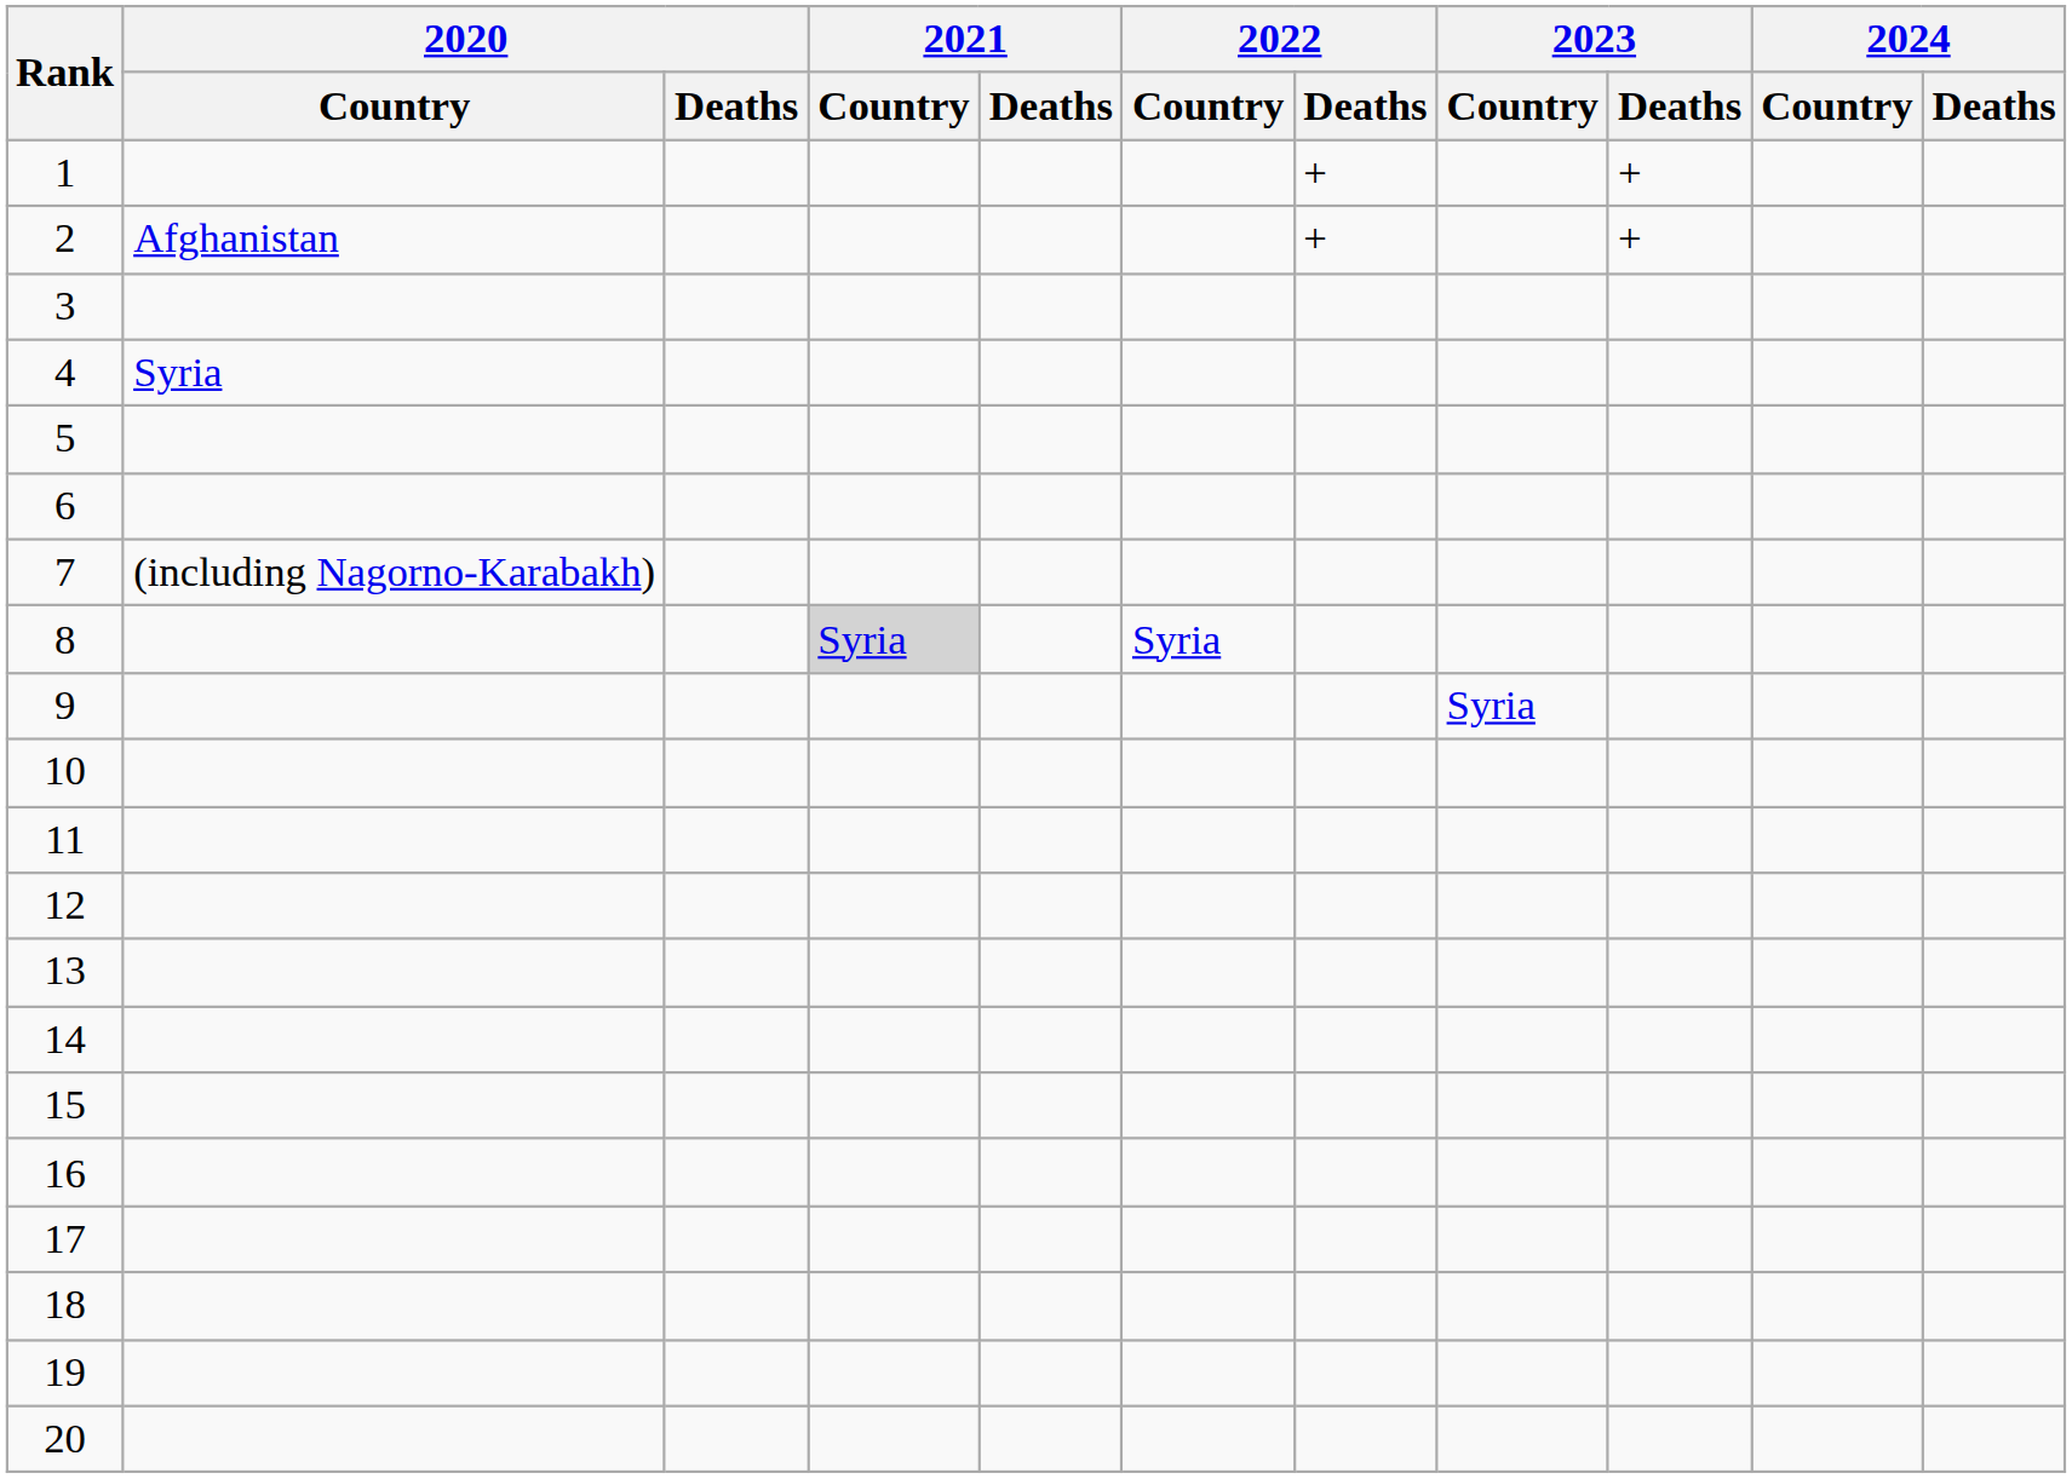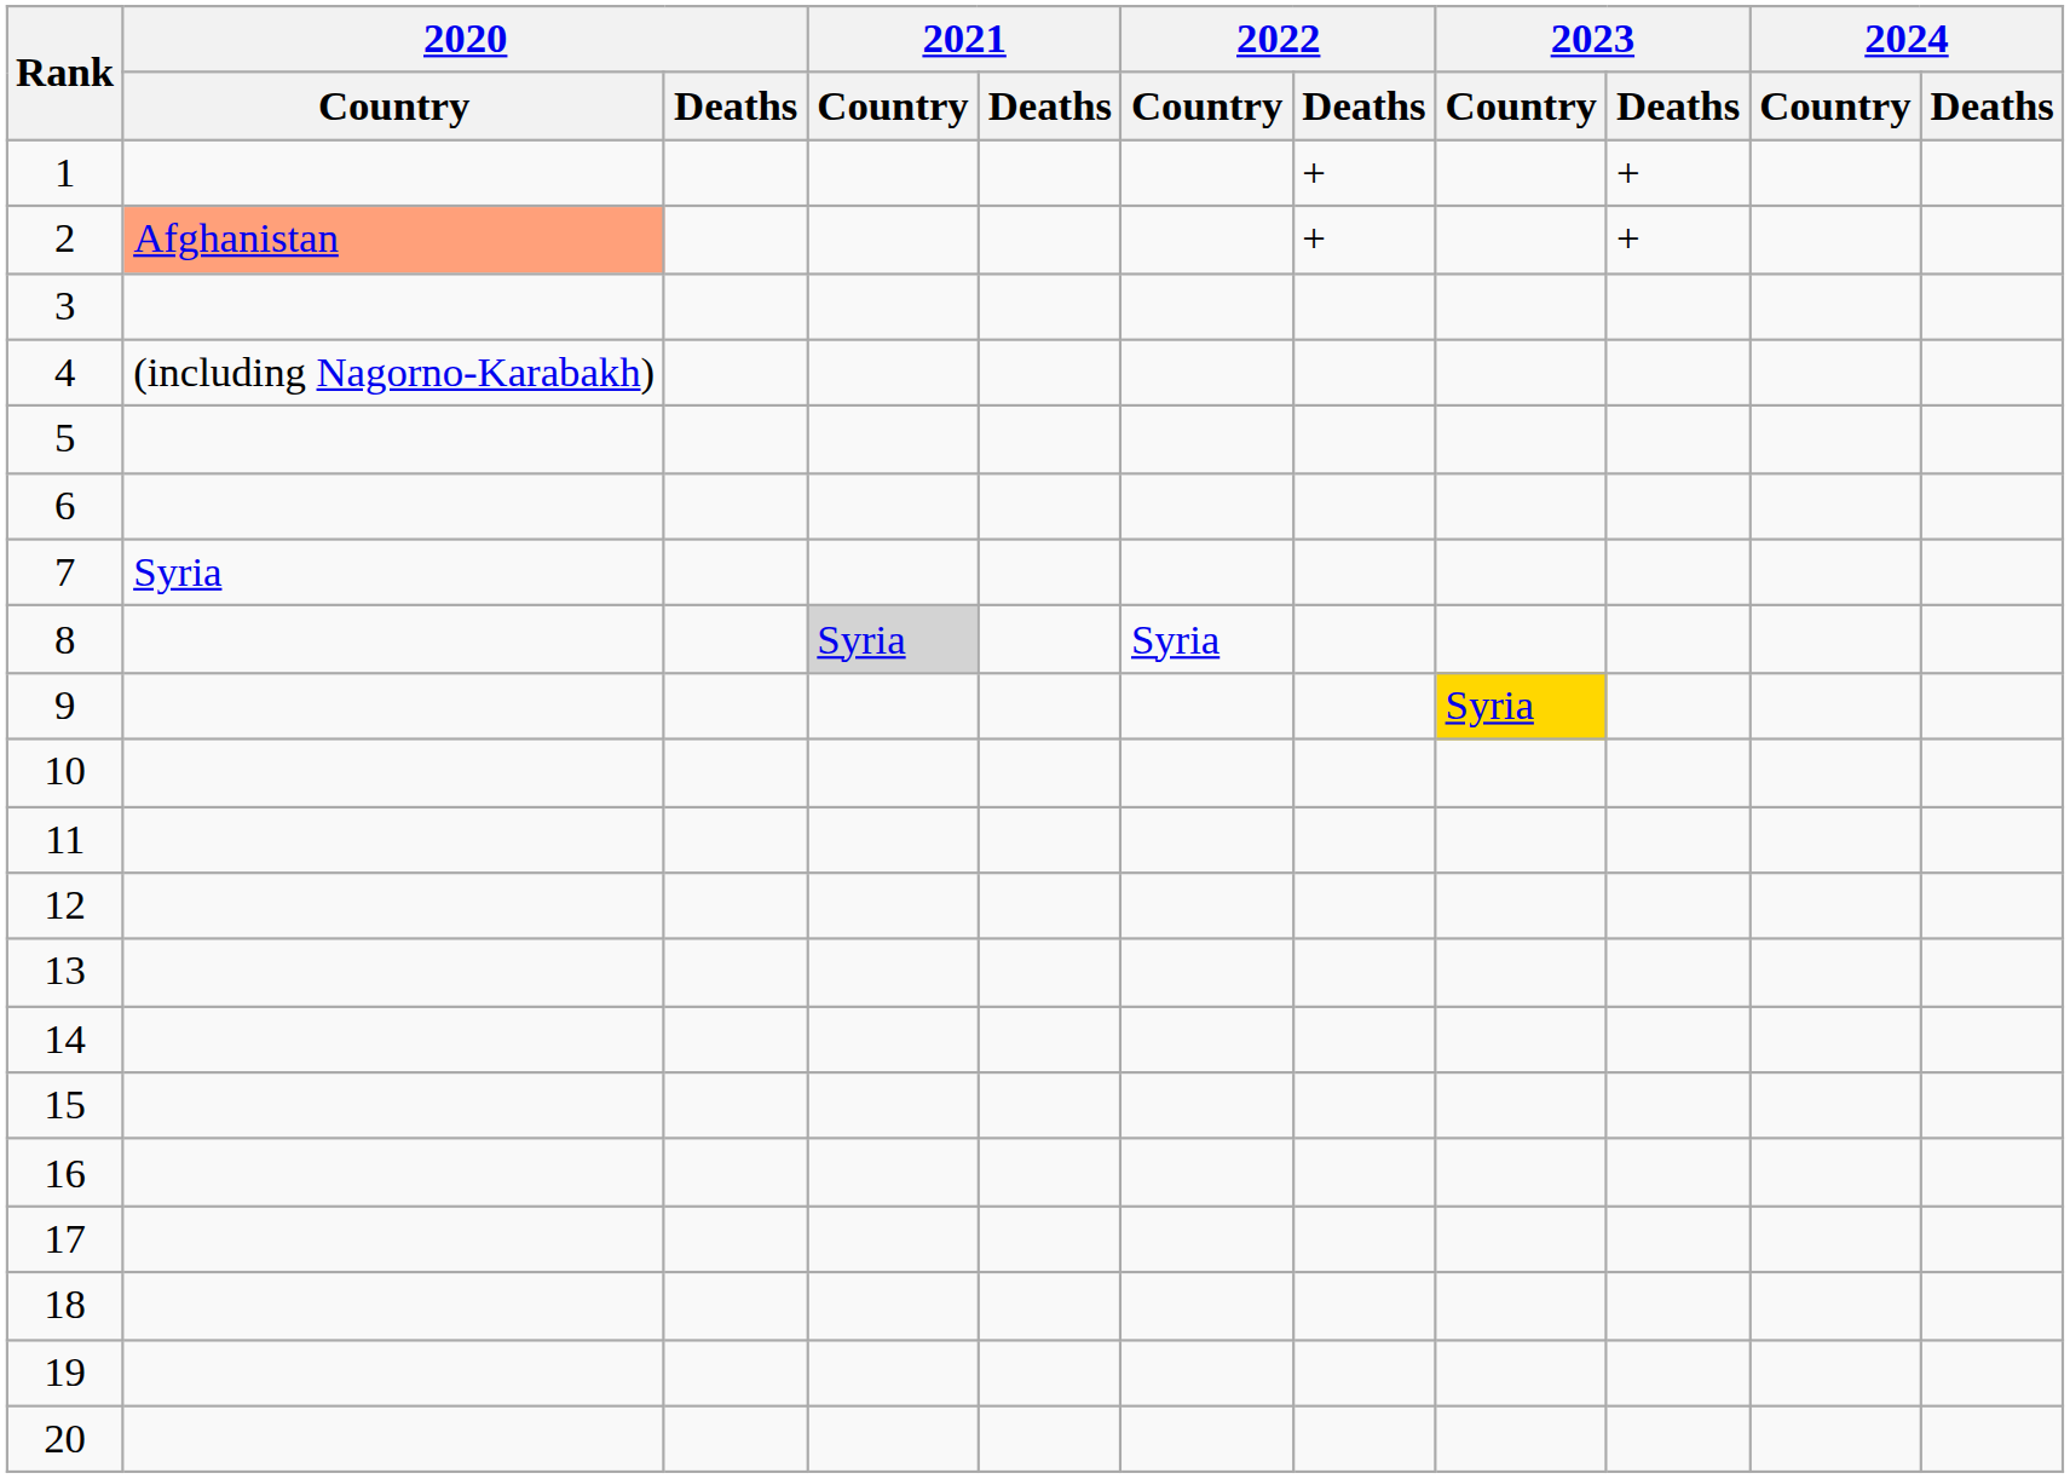 <table class="wikitable" style="margin:auto">
 <tr>
 <th rowspan="2">Rank</th>
 <th colspan="2" style="text-align: center;"><a href='#'>2020</a></th>
 <th colspan="2" style="text-align: center;"><a href='#'>2021</a></th>
 <th colspan="2" style="text-align: center;"><a href='#'>2022</a></th>
 <th colspan="2" style="text-align: center;"><a href='#'>2023</a></th>
 <th colspan="2" style="text-align: center;"><a href='#'>2024</a></th>
 </tr>
 <tr>
 <th>Country</th>
 <th>Deaths</th>
 <th>Country</th>
 <th>Deaths</th>
 <th>Country</th>
 <th>Deaths</th>
 <th>Country</th>
 <th>Deaths</th>
 <th>Country</th>
 <th>Deaths</th>
 </tr>
 <tr>
 <td align=center>1</td>
 <td></td>
 <td></td>
 <td></td>
 <td></td>
 <td></td>
 <td>+</td>
 <td></td>
 <td>+</td>
 <td></td>
 <td></td>
 </tr>
 <tr>
 <td align=center>2</td>
-<td> <a href='#'>Afghanistan</a></td>
+<td style="background: lightsalmon;"> <a href='#'>Afghanistan</a></td>
 <td></td>
 <td></td>
 <td></td>
 <td></td>
 <td>+</td>
 <td><em></em></td>
 <td>+</td>
 <td><em></em></td>
 <td></td>
 </tr>
 <tr>
 <td align=center>3</td>
 <td></td>
 <td></td>
 <td></td>
 <td></td>
 <td></td>
 <td></td>
 <td></td>
 <td></td>
 <td></td>
 <td></td>
 </tr>
 <tr>
 <td align=center>4</td>
-<td> <a href='#'>Syria</a></td>
+<td> (including <a href='#'>Nagorno-Karabakh</a>)</td>
 <td></td>
 <td></td>
 <td></td>
 <td></td>
 <td></td>
 <td></td>
 <td></td>
 <td></td>
 <td></td>
 </tr>
 <tr>
 <td align=center>5</td>
 <td></td>
 <td></td>
 <td></td>
 <td></td>
 <td></td>
 <td></td>
 <td></td>
 <td></td>
 <td></td>
 <td></td>
 </tr>
 <tr>
 <td align=center>6</td>
 <td></td>
 <td></td>
 <td></td>
 <td></td>
 <td></td>
 <td></td>
 <td></td>
 <td></td>
 <td></td>
 <td></td>
 </tr>
 <tr>
 <td align=center>7</td>
-<td> (including <a href='#'>Nagorno-Karabakh</a>)</td>
+<td> <a href='#'>Syria</a></td>
 <td></td>
 <td></td>
 <td></td>
 <td></td>
 <td></td>
 <td></td>
 <td></td>
 <td></td>
 <td></td>
 </tr>
 <tr>
 <td align=center>8</td>
 <td></td>
 <td></td>
 <td style="background: lightgrey;"> <a href='#'>Syria</a></td>
 <td></td>
 <td> <a href='#'>Syria</a></td>
 <td></td>
 <td></td>
 <td></td>
 <td></td>
 <td></td>
 </tr>
 <tr>
 <td align=center>9</td>
 <td></td>
 <td></td>
 <td></td>
 <td></td>
 <td></td>
 <td></td>
-<td> <a href='#'>Syria</a></td>
+<td style="background: gold;"> <a href='#'>Syria</a></td>
 <td></td>
 <td></td>
 <td></td>
 </tr>
 <tr>
 <td align=center>10</td>
 <td></td>
 <td></td>
 <td></td>
 <td></td>
 <td></td>
 <td></td>
 <td></td>
 <td></td>
 <td></td>
 <td></td>
 </tr>
 <tr>
 <td align=center>11</td>
 <td></td>
 <td></td>
 <td></td>
 <td></td>
 <td></td>
 <td></td>
 <td></td>
 <td></td>
 <td></td>
 <td></td>
 </tr>
 <tr>
 <td align=center>12</td>
 <td></td>
 <td></td>
 <td></td>
 <td></td>
 <td></td>
 <td></td>
 <td></td>
 <td></td>
 <td></td>
 <td></td>
 </tr>
 <tr>
 <td align=center>13</td>
 <td></td>
 <td></td>
 <td></td>
 <td></td>
 <td></td>
 <td></td>
 <td></td>
 <td></td>
 <td></td>
 <td></td>
 </tr>
 <tr>
 <td align=center>14</td>
 <td></td>
 <td></td>
 <td></td>
 <td></td>
 <td></td>
 <td></td>
 <td></td>
 <td></td>
 <td></td>
 <td></td>
 </tr>
 <tr>
 <td align=center>15</td>
 <td></td>
 <td></td>
 <td></td>
 <td></td>
 <td></td>
 <td></td>
 <td></td>
 <td></td>
 <td></td>
 <td></td>
 </tr>
 <tr>
 <td align=center>16</td>
 <td></td>
 <td></td>
 <td></td>
 <td></td>
 <td></td>
 <td></td>
 <td></td>
 <td></td>
 <td></td>
 <td></td>
 </tr>
 <tr>
 <td align=center>17</td>
 <td></td>
 <td></td>
 <td></td>
 <td></td>
 <td></td>
 <td></td>
 <td><em></em></td>
 <td></td>
 <td></td>
 <td></td>
 </tr>
 <tr>
 <td align=center>18</td>
 <td></td>
 <td></td>
 <td></td>
 <td></td>
 <td></td>
 <td></td>
 <td></td>
 <td></td>
 <td></td>
 <td></td>
 </tr>
 <tr>
 <td align=center>19</td>
 <td></td>
 <td></td>
 <td></td>
 <td></td>
 <td></td>
 <td></td>
 <td></td>
 <td></td>
 <td></td>
 <td></td>
 </tr>
 <tr>
 <td align=center>20</td>
 <td></td>
 <td></td>
 <td><em></em></td>
 <td></td>
 <td></td>
 <td></td>
 <td></td>
 <td></td>
 <td></td>
 <td></td>
 </tr>
 </table>
